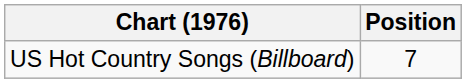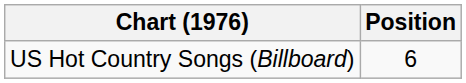 <table class="wikitable">
 <tr>
 <th>Chart (1976)</th>
 <th>Position</th>
 </tr>
 <tr>
 <td>US Hot Country Songs (<em>Billboard</em>)</td>
-<td align="center">7</td>
+<td align="center">6</td>
 </tr>
 </table>
